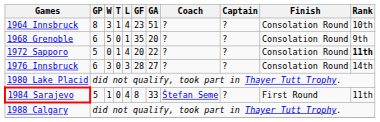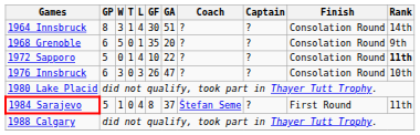 <table class="wikitable sortable">
 <tr>
 <th>Games</th>
 <th>GP</th>
 <th>W</th>
 <th>T</th>
 <th>L</th>
 <th>GF</th>
 <th>GA</th>
 <th>Coach</th>
 <th>Captain</th>
 <th>Finish</th>
 <th>Rank</th>
 </tr>
 <tr>
 <td> <a href='#'>1964 Innsbruck</a></td>
 <td>8</td>
 <td>3</td>
 <td>1</td>
 <td>4</td>
-<td>23</td>
+<td>30</td>
 <td>51</td>
 <td>?</td>
 <td>?</td>
 <td>Consolation Round</td>
-<td>10th</td>
+<td>14th</td>
 </tr>
 <tr>
 <td> <a href='#'>1968 Grenoble</a></td>
 <td>6</td>
 <td>5</td>
 <td>0</td>
 <td>1</td>
 <td>35</td>
 <td>20</td>
 <td>?</td>
 <td>?</td>
 <td>Consolation Round</td>
 <td>9th</td>
 </tr>
 <tr>
 <td> <a href='#'>1972 Sapporo</a></td>
 <td>5</td>
 <td>0</td>
 <td>1</td>
 <td>4</td>
-<td>20</td>
+<td>10</td>
 <td>22</td>
 <td>?</td>
 <td>?</td>
 <td>Consolation Round</td>
 <td><strong>11th</strong></td>
 </tr>
 <tr>
 <td> <a href='#'>1976 Innsbruck</a></td>
 <td>6</td>
 <td>3</td>
 <td>0</td>
 <td>3</td>
-<td>28</td>
-<td>27</td>
+<td>26</td>
+<td>47</td>
 <td>?</td>
 <td>?</td>
 <td>Consolation Round</td>
-<td>14th</td>
+<td>10th</td>
 </tr>
 <tr>
 <td> <a href='#'>1980 Lake Placid</a></td>
 <td colspan=13><em>did not qualify, took part in <a href='#'>Thayer Tutt Trophy</a>.</em></td>
 </tr>
 <tr>
 <td style="border:3px solid red;"> <a href='#'>1984 Sarajevo</a></td>
 <td>5</td>
 <td>1</td>
 <td>0</td>
 <td>4</td>
 <td>8</td>
-<td>33</td>
+<td>37</td>
 <td><a href='#'>Štefan Seme</a></td>
 <td>?</td>
 <td>First Round</td>
 <td>11th</td>
 </tr>
 <tr>
 <td> <a href='#'>1988 Calgary</a></td>
 <td colspan=13><em>did not qualify, took part in <a href='#'>Thayer Tutt Trophy</a>.</em></td>
 </tr>
 <tr>
 </tr>
 </table>
